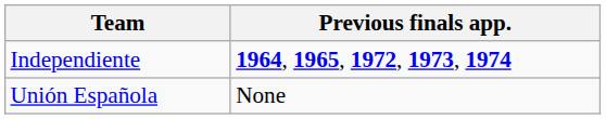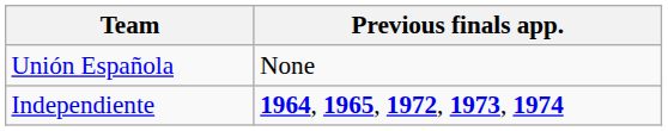 <table class="wikitable">
 <tr>
 <th width=150px>Team</th>
 <th width=250px>Previous finals app.</th>
 </tr>
 <tr>
+<td> <a href='#'>Unión Española</a></td>
+<td>None</td>
+</tr>
+<tr>
 <td> <a href='#'>Independiente</a></td>
 <td><strong><a href='#'>1964</a></strong>, <strong><a href='#'>1965</a></strong>, <strong><a href='#'>1972</a></strong>, <strong><a href='#'>1973</a></strong>, <strong><a href='#'>1974</a></strong></td>
 </tr>
-<tr>
-<td> <a href='#'>Unión Española</a></td>
-<td>None</td>
-</tr>
 </table>
